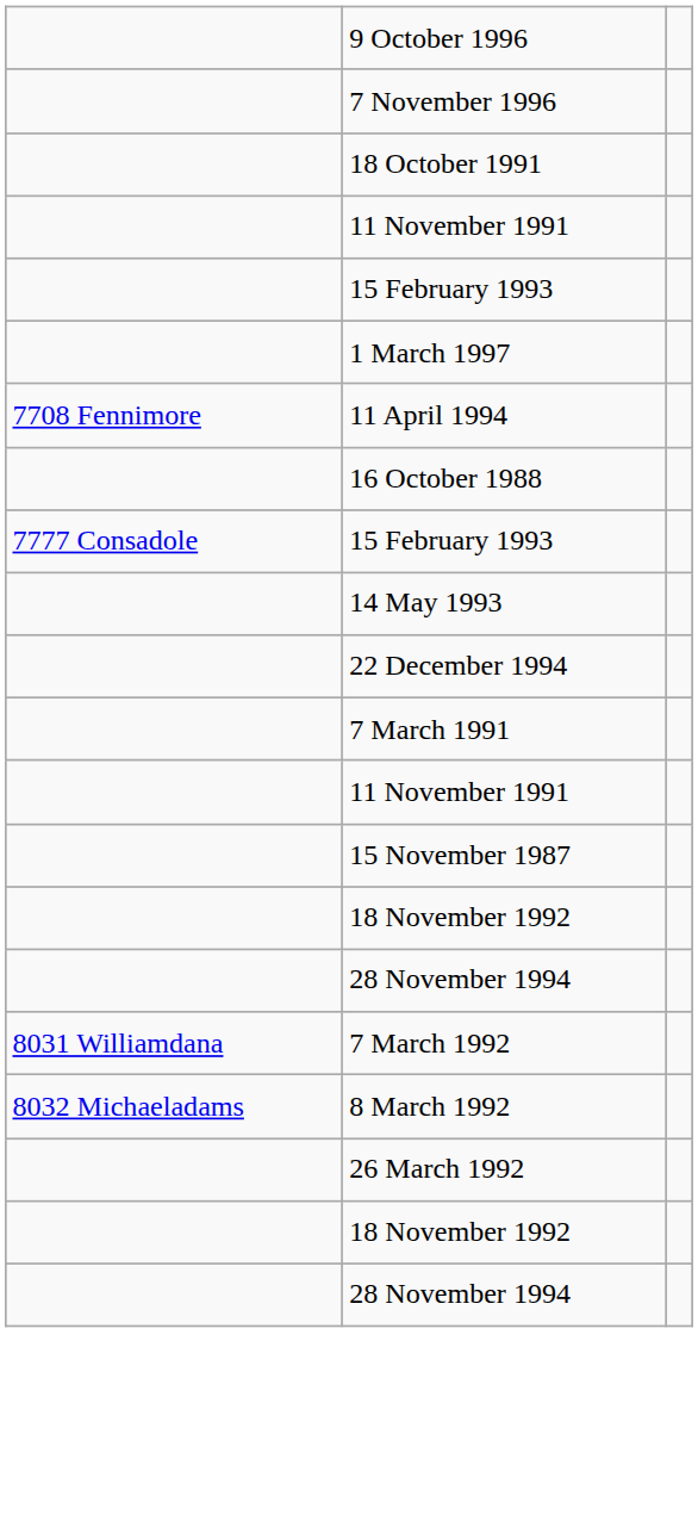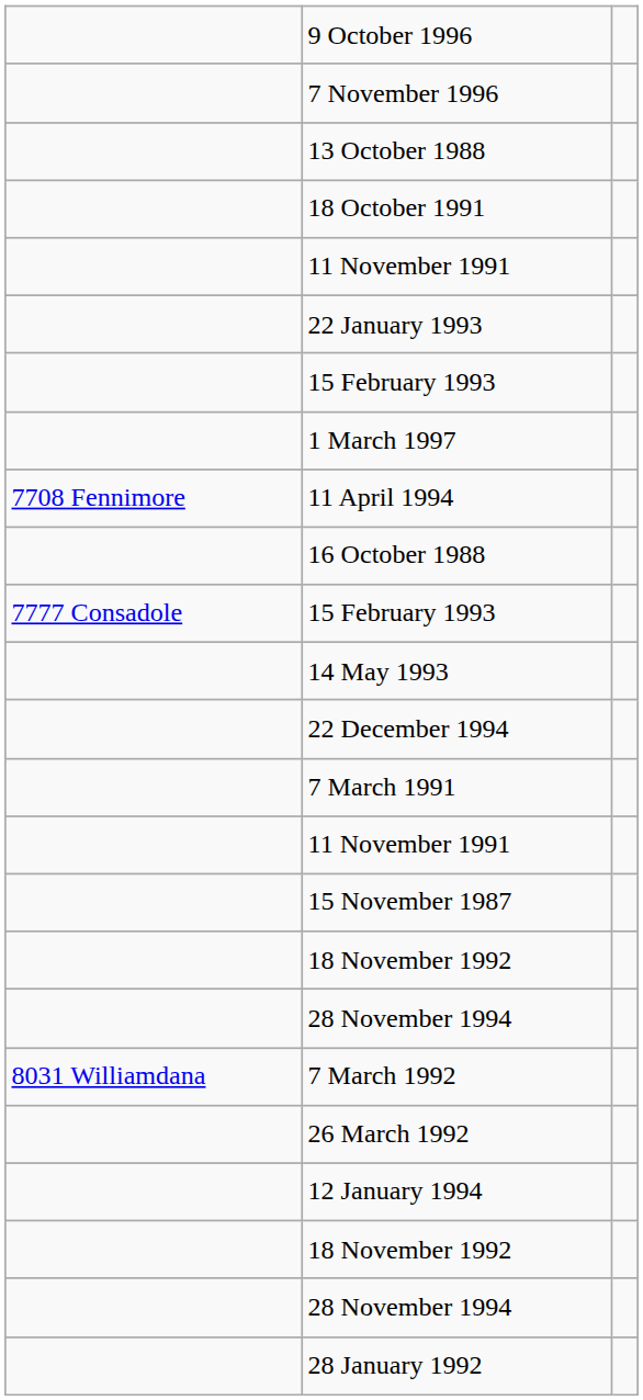 <table class="wikitable" style="font-size: 89%; float: left; width: 24em; margin-right: 1em; line-height: 1.65em">
 <tr>
 <td></td>
 <td>9 October 1996</td>
 <td><small></small> </td>
 </tr>
 <tr>
 <td></td>
 <td>7 November 1996</td>
 <td><small></small> </td>
 </tr>
 <tr>
 <td></td>
+<td>13 October 1988</td>
+<td><small></small> </td>
+</tr>
+<tr>
+<td></td>
 <td>18 October 1991</td>
 <td><small></small> </td>
 </tr>
 <tr>
 <td></td>
 <td>11 November 1991</td>
+<td><small></small> </td>
+</tr>
+<tr>
+<td></td>
+<td>22 January 1993</td>
 <td><small></small> </td>
 </tr>
 <tr>
 <td></td>
 <td>15 February 1993</td>
 <td><small></small> </td>
 </tr>
 <tr>
 <td></td>
 <td>1 March 1997</td>
 <td><small></small> </td>
 </tr>
 <tr>
 <td><a href='#'>7708 Fennimore</a></td>
 <td>11 April 1994</td>
 <td><small></small> </td>
 </tr>
 <tr>
 <td></td>
 <td>16 October 1988</td>
 <td><small></small> </td>
 </tr>
 <tr>
 <td><a href='#'>7777 Consadole</a></td>
 <td>15 February 1993</td>
 <td><small></small> </td>
 </tr>
 <tr>
 <td></td>
 <td>14 May 1993</td>
 <td><small></small> </td>
 </tr>
 <tr>
 <td></td>
 <td>22 December 1994</td>
 <td><small></small> </td>
 </tr>
 <tr>
 <td></td>
 <td>7 March 1991</td>
 <td><small></small> </td>
 </tr>
 <tr>
 <td></td>
 <td>11 November 1991</td>
 <td><small></small> </td>
 </tr>
 <tr>
 <td></td>
 <td>15 November 1987</td>
 <td><small></small> </td>
 </tr>
 <tr>
 <td></td>
 <td>18 November 1992</td>
 <td><small></small> </td>
 </tr>
 <tr>
 <td></td>
 <td>28 November 1994</td>
 <td><small></small> </td>
 </tr>
 <tr>
 <td><a href='#'>8031 Williamdana</a></td>
 <td>7 March 1992</td>
 <td><small></small> </td>
 </tr>
 <tr>
-<td><a href='#'>8032 Michaeladams</a></td>
-<td>8 March 1992</td>
+<td></td>
+<td>26 March 1992</td>
 <td><small></small> </td>
 </tr>
 <tr>
 <td></td>
-<td>26 March 1992</td>
+<td>12 January 1994</td>
 <td><small></small> </td>
 </tr>
 <tr>
 <td></td>
 <td>18 November 1992</td>
 <td><small></small> </td>
 </tr>
 <tr>
 <td></td>
 <td>28 November 1994</td>
 <td><small></small> </td>
 </tr>
+<tr>
+<td></td>
+<td>28 January 1992</td>
+<td><small></small> </td>
+</tr>
 </table>
